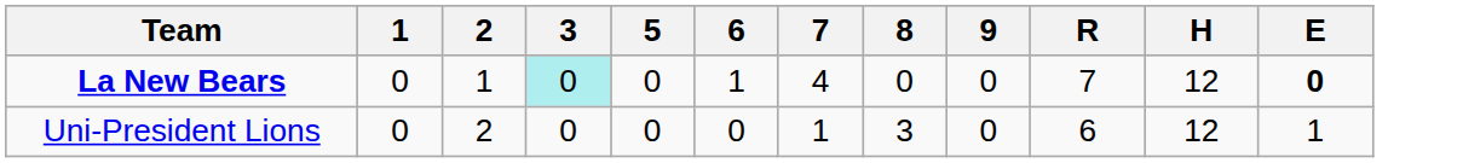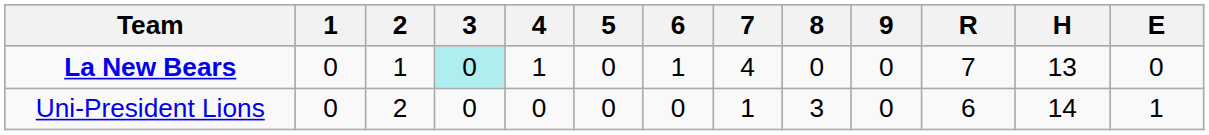 <table class=wikitable style="text-align:center">
 <tr>
 <th width = "170">Team</th>
 <th width = "35">1</th>
 <th width = "35">2</th>
 <th width = "35">3</th>
+<th width = "35">4</th>
 <th width = "35">5</th>
 <th width = "35">6</th>
 <th width = "35">7</th>
 <th width = "35">8</th>
 <th width = "35">9</th>
 <th width = "50">R</th>
 <th width = "50">H</th>
 <th width = "50">E</th>
 </tr>
 <tr>
 <td><strong><a href='#'>La New Bears</a></strong></td>
 <td>0</td>
 <td>1</td>
 <td style="background: paleturquoise;">0</td>
+<td>1</td>
 <td>0</td>
 <td>1</td>
 <td>4</td>
 <td>0</td>
 <td>0</td>
 <td>7</td>
-<td>12</td>
-<td><strong>0</strong></td>
+<td>13</td>
+<td>0</td>
 </tr>
 <tr>
 <td><a href='#'>Uni-President Lions</a></td>
 <td>0</td>
 <td>2</td>
 <td>0</td>
 <td>0</td>
 <td>0</td>
+<td>0</td>
 <td>1</td>
 <td>3</td>
 <td>0</td>
 <td>6</td>
-<td>12</td>
+<td>14</td>
 <td>1</td>
 </tr>
 </table>
